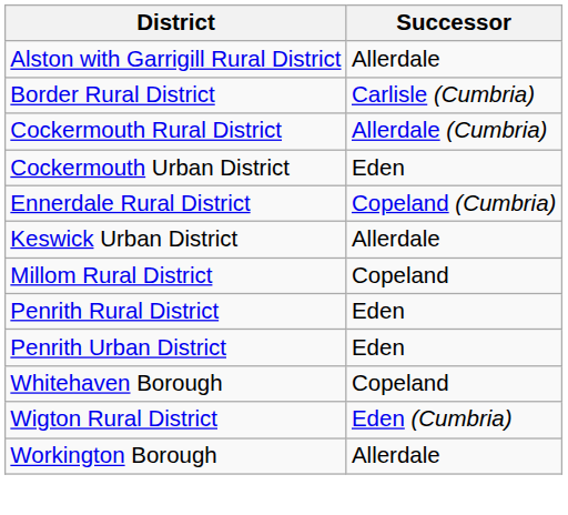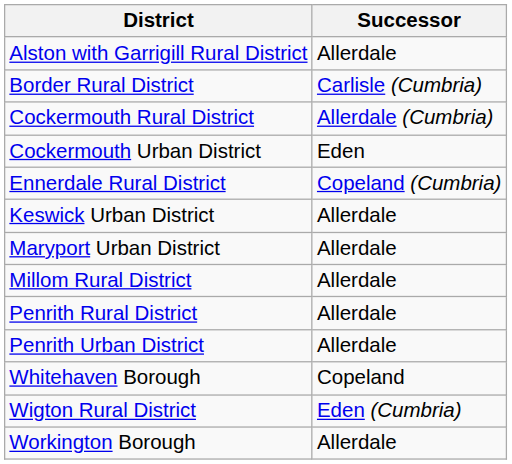 <table class="wikitable">
 <tr>
 <th>District</th>
 <th>Successor</th>
 </tr>
 <tr>
 <td><a href='#'>Alston with Garrigill Rural District</a></td>
 <td>Allerdale</td>
 </tr>
 <tr>
 <td><a href='#'>Border Rural District</a></td>
 <td><a href='#'>Carlisle</a> <em>(Cumbria)</em></td>
 </tr>
 <tr>
 <td><a href='#'>Cockermouth Rural District</a></td>
 <td><a href='#'>Allerdale</a> <em>(Cumbria)</em></td>
 </tr>
 <tr>
 <td><a href='#'>Cockermouth</a> Urban District</td>
 <td>Eden</td>
 </tr>
 <tr>
 <td><a href='#'>Ennerdale Rural District</a></td>
 <td><a href='#'>Copeland</a> <em>(Cumbria)</em></td>
 </tr>
 <tr>
 <td><a href='#'>Keswick</a> Urban District</td>
 <td>Allerdale</td>
 </tr>
 <tr>
+<td><a href='#'>Maryport</a> Urban District</td>
+<td>Allerdale</td>
+</tr>
+<tr>
 <td><a href='#'>Millom Rural District</a></td>
-<td>Copeland</td>
+<td>Allerdale</td>
 </tr>
 <tr>
 <td><a href='#'>Penrith Rural District</a></td>
-<td>Eden</td>
+<td>Allerdale</td>
 </tr>
 <tr>
 <td><a href='#'>Penrith Urban District</a></td>
-<td>Eden</td>
+<td>Allerdale</td>
 </tr>
 <tr>
 <td><a href='#'>Whitehaven</a> Borough</td>
 <td>Copeland</td>
 </tr>
 <tr>
 <td><a href='#'>Wigton Rural District</a></td>
 <td><a href='#'>Eden</a> <em>(Cumbria)</em></td>
 </tr>
 <tr>
 <td><a href='#'>Workington</a> Borough</td>
 <td>Allerdale</td>
 </tr>
 </table>
